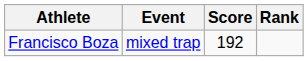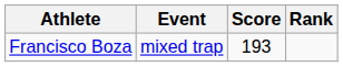 <table class=wikitable style=font-size:90%;text-align:center>
 <tr>
 <th>Athlete</th>
 <th>Event</th>
 <th>Score</th>
 <th>Rank</th>
 </tr>
 <tr>
 <td align=left><a href='#'>Francisco Boza</a></td>
 <td align=left rowspan=2><a href='#'>mixed trap</a></td>
-<td>192</td>
+<td>193</td>
 <td></td>
 </tr>
 </table>
